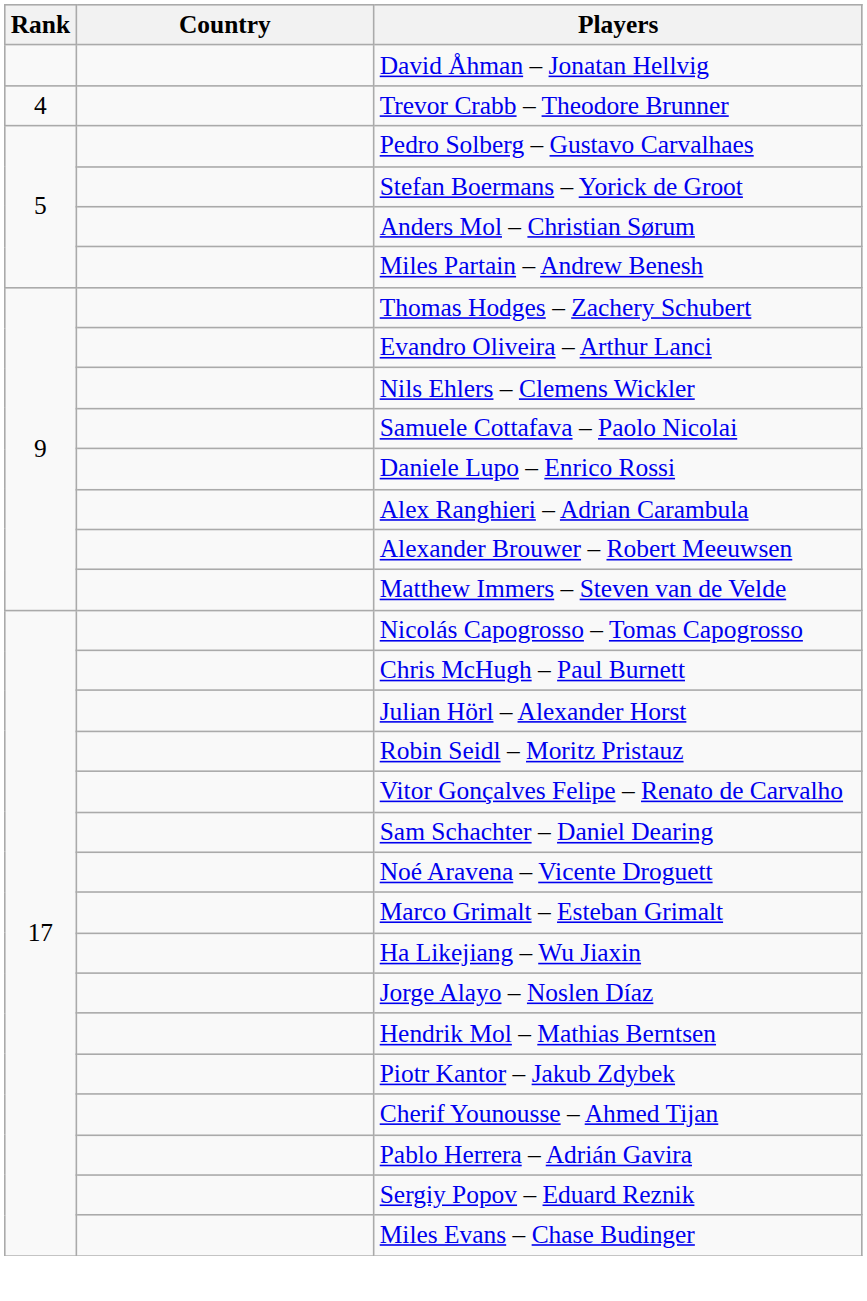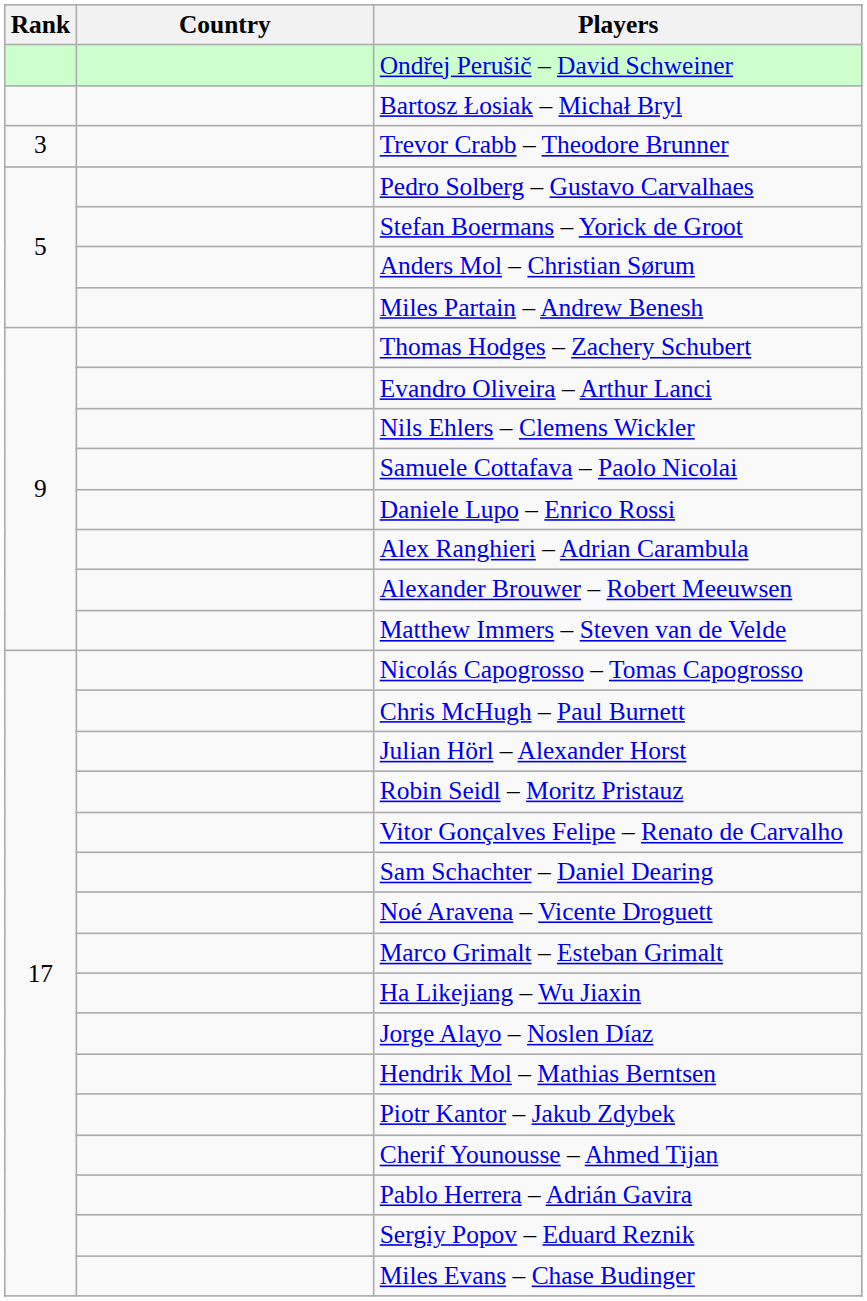 <table class=wikitable style="text-align:center;">
 <tr>
 <th>Rank</th>
 <th width=180>Country</th>
 <th width=300>Players</th>
 </tr>
+<tr bgcolor=ccffcc>
+<td></td>
+<td align=left></td>
+<td align=left><a href='#'>Ondřej Perušič</a> – <a href='#'>David Schweiner</a></td>
+</tr>
 <tr>
 <td></td>
 <td align=left></td>
-<td align=left><a href='#'>David Åhman</a> – <a href='#'>Jonatan Hellvig</a></td>
+<td align=left><a href='#'>Bartosz Łosiak</a> – <a href='#'>Michał Bryl</a></td>
 </tr>
 <tr>
-<td>4</td>
+<td>3</td>
 <td align=left></td>
 <td align=left><a href='#'>Trevor Crabb</a> – <a href='#'>Theodore Brunner</a></td>
 </tr>
 <tr>
 <td rowspan=4>5</td>
 <td align=left></td>
 <td align=left><a href='#'>Pedro Solberg</a> – <a href='#'>Gustavo Carvalhaes</a></td>
 </tr>
 <tr>
 <td align=left></td>
 <td align=left><a href='#'>Stefan Boermans</a> – <a href='#'>Yorick de Groot</a></td>
 </tr>
 <tr>
 <td align=left></td>
 <td align=left><a href='#'>Anders Mol</a> – <a href='#'>Christian Sørum</a></td>
 </tr>
 <tr>
 <td align=left></td>
 <td align=left><a href='#'>Miles Partain</a> – <a href='#'>Andrew Benesh</a></td>
 </tr>
 <tr>
 <td rowspan=8>9</td>
 <td align=left></td>
 <td align=left><a href='#'>Thomas Hodges</a> – <a href='#'>Zachery Schubert</a></td>
 </tr>
 <tr>
 <td align=left></td>
 <td align=left><a href='#'>Evandro Oliveira</a> – <a href='#'>Arthur Lanci</a></td>
 </tr>
 <tr>
 <td align=left></td>
 <td align=left><a href='#'>Nils Ehlers</a> – <a href='#'>Clemens Wickler</a></td>
 </tr>
 <tr>
 <td align=left></td>
 <td align=left><a href='#'>Samuele Cottafava</a> – <a href='#'>Paolo Nicolai</a></td>
 </tr>
 <tr>
 <td align=left></td>
 <td align=left><a href='#'>Daniele Lupo</a> – <a href='#'>Enrico Rossi</a></td>
 </tr>
 <tr>
 <td align=left></td>
 <td align=left><a href='#'>Alex Ranghieri</a> – <a href='#'>Adrian Carambula</a></td>
 </tr>
 <tr>
 <td align=left></td>
 <td align=left><a href='#'>Alexander Brouwer</a> – <a href='#'>Robert Meeuwsen</a></td>
 </tr>
 <tr>
 <td align=left></td>
 <td align=left><a href='#'>Matthew Immers</a> – <a href='#'>Steven van de Velde</a></td>
 </tr>
 <tr>
 <td rowspan=16>17</td>
 <td align=left></td>
 <td align=left><a href='#'>Nicolás Capogrosso</a> – <a href='#'>Tomas Capogrosso</a></td>
 </tr>
 <tr>
 <td align=left></td>
 <td align=left><a href='#'>Chris McHugh</a> – <a href='#'>Paul Burnett</a></td>
 </tr>
 <tr>
 <td align=left></td>
 <td align=left><a href='#'>Julian Hörl</a> – <a href='#'>Alexander Horst</a></td>
 </tr>
 <tr>
 <td align=left></td>
 <td align=left><a href='#'>Robin Seidl</a> – <a href='#'>Moritz Pristauz</a></td>
 </tr>
 <tr>
 <td align=left></td>
 <td align=left><a href='#'>Vitor Gonçalves Felipe</a> – <a href='#'>Renato de Carvalho</a></td>
 </tr>
 <tr>
 <td align=left></td>
 <td align=left><a href='#'>Sam Schachter</a> – <a href='#'>Daniel Dearing</a></td>
 </tr>
 <tr>
 <td align=left></td>
 <td align=left><a href='#'>Noé Aravena</a> – <a href='#'>Vicente Droguett</a></td>
 </tr>
 <tr>
 <td align=left></td>
 <td align=left><a href='#'>Marco Grimalt</a> – <a href='#'>Esteban Grimalt</a></td>
 </tr>
 <tr>
 <td align=left></td>
 <td align=left><a href='#'>Ha Likejiang</a> – <a href='#'>Wu Jiaxin</a></td>
 </tr>
 <tr>
 <td align=left></td>
 <td align=left><a href='#'>Jorge Alayo</a> – <a href='#'>Noslen Díaz</a></td>
 </tr>
 <tr>
 <td align=left></td>
 <td align=left><a href='#'>Hendrik Mol</a> – <a href='#'>Mathias Berntsen</a></td>
 </tr>
 <tr>
 <td align=left></td>
 <td align=left><a href='#'>Piotr Kantor</a> – <a href='#'>Jakub Zdybek</a></td>
 </tr>
 <tr>
 <td align=left></td>
 <td align=left><a href='#'>Cherif Younousse</a> – <a href='#'>Ahmed Tijan</a></td>
 </tr>
 <tr>
 <td align=left></td>
 <td align=left><a href='#'>Pablo Herrera</a> – <a href='#'>Adrián Gavira</a></td>
 </tr>
 <tr>
 <td align=left></td>
 <td align=left><a href='#'>Sergiy Popov</a> – <a href='#'>Eduard Reznik</a></td>
 </tr>
 <tr>
 <td align=left></td>
 <td align=left><a href='#'>Miles Evans</a> – <a href='#'>Chase Budinger</a></td>
 </tr>
 </table>
